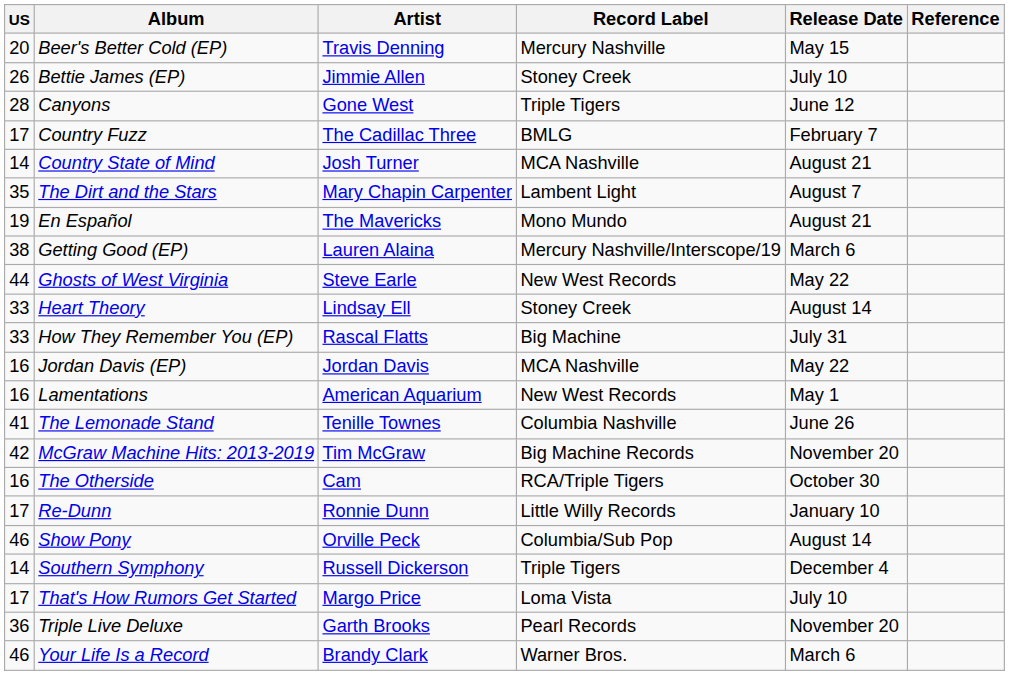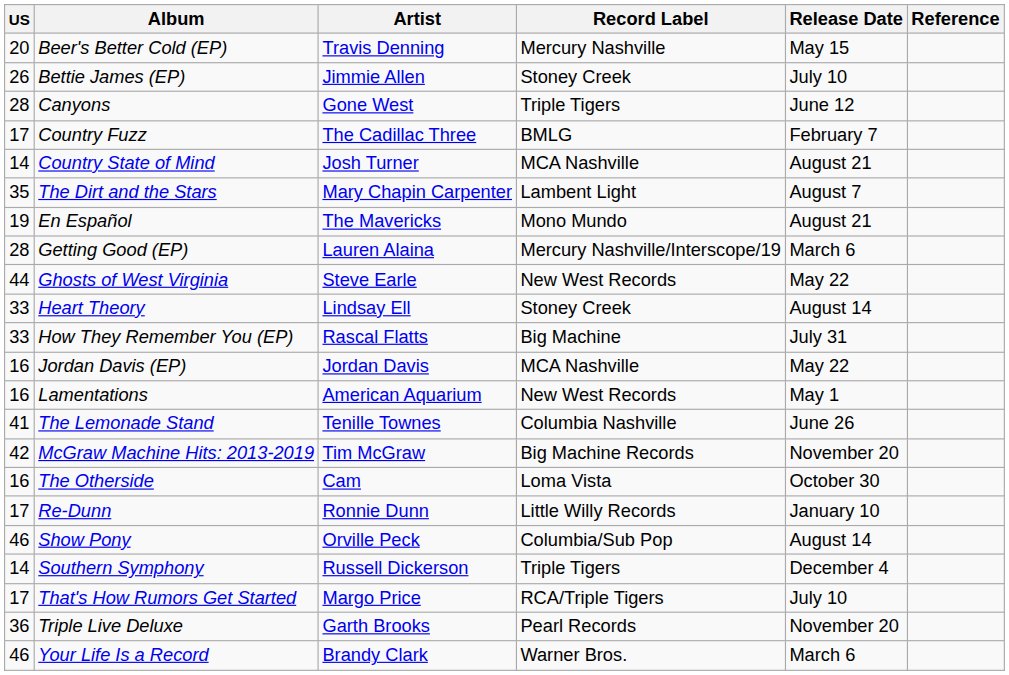 <table class="wikitable sortable">
 <tr>
 <th width=><small>US</small></th>
 <th>Album</th>
 <th>Artist</th>
 <th>Record Label</th>
 <th>Release Date</th>
 <th>Reference</th>
 </tr>
 <tr>
 <td style="text-align:center;">20</td>
 <td><em>Beer's Better Cold (EP)</em></td>
 <td><a href='#'>Travis Denning</a></td>
 <td>Mercury Nashville</td>
 <td>May 15</td>
 <td></td>
 </tr>
 <tr>
 <td style="text-align:center;">26</td>
 <td><em>Bettie James (EP)</em></td>
 <td><a href='#'>Jimmie Allen</a></td>
 <td>Stoney Creek</td>
 <td>July 10</td>
 <td></td>
 </tr>
 <tr>
 <td style="text-align:center;">28</td>
 <td><em>Canyons</em></td>
 <td><a href='#'>Gone West</a></td>
 <td>Triple Tigers</td>
 <td>June 12</td>
 <td></td>
 </tr>
 <tr>
 <td style="text-align:center;">17</td>
 <td><em>Country Fuzz</em></td>
 <td><a href='#'>The Cadillac Three</a></td>
 <td>BMLG</td>
 <td>February 7</td>
 <td></td>
 </tr>
 <tr>
 <td style="text-align:center;">14</td>
 <td><em><a href='#'>Country State of Mind</a></em></td>
 <td><a href='#'>Josh Turner</a></td>
 <td>MCA Nashville</td>
 <td>August 21</td>
 <td></td>
 </tr>
 <tr>
 <td style="text-align:center;">35</td>
 <td><em><a href='#'>The Dirt and the Stars</a></em></td>
 <td><a href='#'>Mary Chapin Carpenter</a></td>
 <td>Lambent Light</td>
 <td>August 7</td>
 <td></td>
 </tr>
 <tr>
 <td style="text-align:center;">19</td>
 <td><em>En Español</em></td>
 <td><a href='#'>The Mavericks</a></td>
 <td>Mono Mundo</td>
 <td>August 21</td>
 <td></td>
 </tr>
 <tr>
-<td style="text-align:center;">38</td>
+<td style="text-align:center;">28</td>
 <td><em>Getting Good (EP)</em></td>
 <td><a href='#'>Lauren Alaina</a></td>
 <td>Mercury Nashville/Interscope/19</td>
 <td>March 6</td>
 <td></td>
 </tr>
 <tr>
 <td style="text-align:center;">44</td>
 <td><em><a href='#'>Ghosts of West Virginia</a></em></td>
 <td><a href='#'>Steve Earle</a></td>
 <td>New West Records</td>
 <td>May 22</td>
 <td></td>
 </tr>
 <tr>
 <td style="text-align:center;">33</td>
 <td><em><a href='#'>Heart Theory</a></em></td>
 <td><a href='#'>Lindsay Ell</a></td>
 <td>Stoney Creek</td>
 <td>August 14</td>
 <td></td>
 </tr>
 <tr>
 <td style="text-align:center;">33</td>
 <td><em>How They Remember You (EP)</em></td>
 <td><a href='#'>Rascal Flatts</a></td>
 <td>Big Machine</td>
 <td>July 31</td>
 <td></td>
 </tr>
 <tr>
 <td style="text-align:center;">16</td>
 <td><em>Jordan Davis (EP)</em></td>
 <td><a href='#'>Jordan Davis</a></td>
 <td>MCA Nashville</td>
 <td>May 22</td>
 <td></td>
 </tr>
 <tr>
 <td style="text-align:center;">16</td>
 <td><em>Lamentations</em></td>
 <td><a href='#'>American Aquarium</a></td>
 <td>New West Records</td>
 <td>May 1</td>
 <td></td>
 </tr>
 <tr>
 <td style="text-align:center;">41</td>
 <td><em><a href='#'>The Lemonade Stand</a></em></td>
 <td><a href='#'>Tenille Townes</a></td>
 <td>Columbia Nashville</td>
 <td>June 26</td>
 <td></td>
 </tr>
 <tr>
 <td style="text-align:center;">42</td>
 <td><em><a href='#'>McGraw Machine Hits: 2013-2019</a></em></td>
 <td><a href='#'>Tim McGraw</a></td>
 <td>Big Machine Records</td>
 <td>November 20</td>
 <td></td>
 </tr>
 <tr>
 <td style="text-align:center;">16</td>
 <td><em><a href='#'>The Otherside</a></em></td>
 <td><a href='#'>Cam</a></td>
-<td>RCA/Triple Tigers</td>
+<td>Loma Vista</td>
 <td>October 30</td>
 <td></td>
 </tr>
 <tr>
 <td style="text-align:center;">17</td>
 <td><em><a href='#'>Re-Dunn</a></em></td>
 <td><a href='#'>Ronnie Dunn</a></td>
 <td>Little Willy Records</td>
 <td>January 10</td>
 <td></td>
 </tr>
 <tr>
 <td style="text-align:center;">46</td>
 <td><em><a href='#'>Show Pony</a></em></td>
 <td><a href='#'>Orville Peck</a></td>
 <td>Columbia/Sub Pop</td>
 <td>August 14</td>
 <td></td>
 </tr>
 <tr>
 <td style="text-align:center;">14</td>
 <td><em><a href='#'>Southern Symphony</a></em></td>
 <td><a href='#'>Russell Dickerson</a></td>
 <td>Triple Tigers</td>
 <td>December 4</td>
 <td></td>
 </tr>
 <tr>
 <td style="text-align:center;">17</td>
 <td><em><a href='#'>That's How Rumors Get Started</a></em></td>
 <td><a href='#'>Margo Price</a></td>
-<td>Loma Vista</td>
+<td>RCA/Triple Tigers</td>
 <td>July 10</td>
 <td></td>
 </tr>
 <tr>
 <td style="text-align:center;">36</td>
 <td><em>Triple Live Deluxe</em></td>
 <td><a href='#'>Garth Brooks</a></td>
 <td>Pearl Records</td>
 <td>November 20</td>
 <td></td>
 </tr>
 <tr>
 <td style="text-align:center;">46</td>
 <td><em><a href='#'>Your Life Is a Record</a></em></td>
 <td><a href='#'>Brandy Clark</a></td>
 <td>Warner Bros.</td>
 <td>March 6</td>
 <td></td>
 </tr>
 </table>
